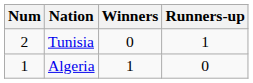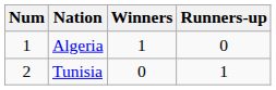 <table class="wikitable sortable">
 <tr>
 <th>Num</th>
 <th>Nation</th>
 <th>Winners</th>
 <th>Runners-up</th>
 </tr>
 <tr>
+<td align=center>1</td>
+<td> <a href='#'>Algeria</a></td>
+<td align=center>1</td>
+<td align=center>0</td>
+</tr>
+<tr>
 <td align=center>2</td>
 <td> <a href='#'>Tunisia</a></td>
 <td align=center>0</td>
 <td align=center>1</td>
 </tr>
-<tr>
-<td align=center>1</td>
-<td> <a href='#'>Algeria</a></td>
-<td align=center>1</td>
-<td align=center>0</td>
-</tr>
 </table>
